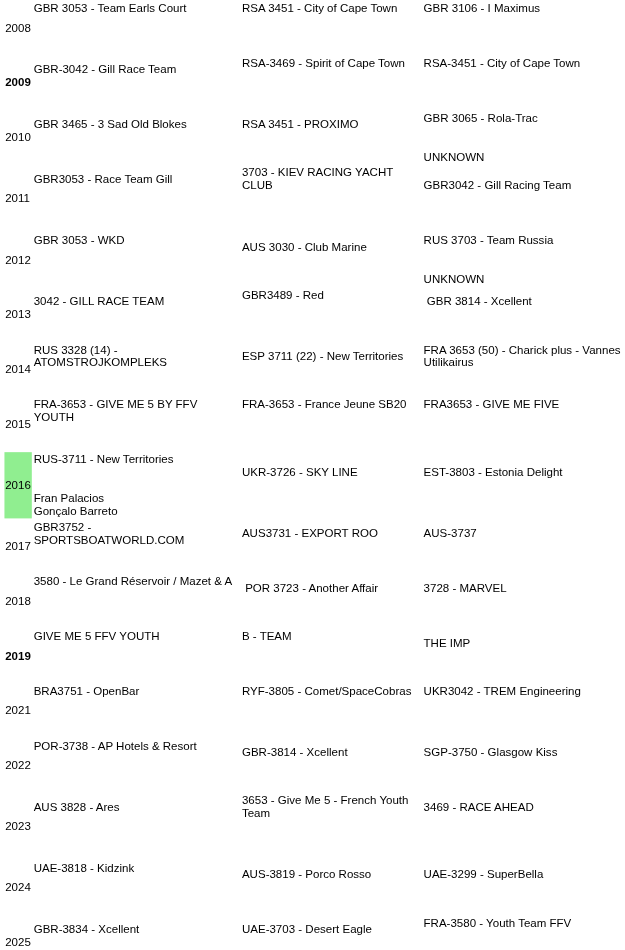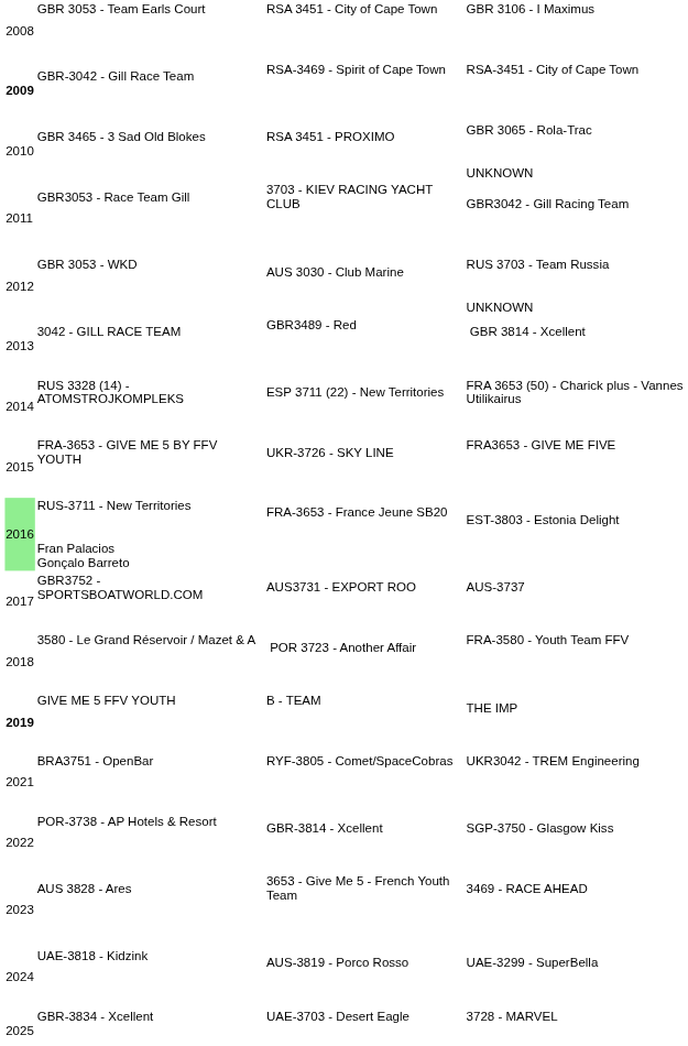 <table>
 <tr>
 <td>2008</td>
 <td>GBR 3053  - Team Earls Court<br><br><br><br></td>
 <td>RSA 3451  - City of Cape Town<br><br><br><br></td>
 <td>GBR 3106  - I Maximus<br><br><br><br></td>
 <td></td>
 </tr>
 <tr>
 <td><strong>2009</strong></td>
 <td>GBR-3042 - Gill Race Team<br><br><br></td>
 <td>RSA-3469 - Spirit of Cape Town<br><br><br><br></td>
 <td>RSA-3451 - City of Cape Town<br><br><br><br></td>
 <td></td>
 </tr>
 <tr>
 <td>2010</td>
 <td>GBR 3465 - 3 Sad Old Blokes<br><br><br></td>
 <td>RSA 3451 - PROXIMO<br><br><br></td>
 <td>GBR 3065 - Rola-Trac<br><br><br>UNKNOWN</td>
 <td></td>
 </tr>
 <tr>
 <td>2011</td>
 <td>GBR3053 - Race Team Gill<br><br><br><br></td>
 <td>3703 - KIEV RACING YACHT CLUB <br><br><br><br></td>
 <td>GBR3042 - Gill Racing Team<br><br><br></td>
 <td></td>
 </tr>
 <tr>
 <td>2012</td>
 <td>GBR 3053 - WKD<br><br><br><br></td>
 <td>AUS 3030 - Club Marine<br><br><br></td>
 <td>RUS 3703 - Team Russia<br><br><br>UNKNOWN</td>
 <td></td>
 </tr>
 <tr>
 <td>2013</td>
 <td>3042 - GILL RACE TEAM <br><br><br></td>
 <td>GBR3489 - Red<br><br><br><br></td>
 <td> GBR 3814 - Xcellent<br><br><br></td>
 <td></td>
 </tr>
 <tr>
 <td>2014</td>
 <td>RUS 3328 (14) - ATOMSTROJKOMPLEKS<br><br><br></td>
 <td>ESP 3711 (22) - New Territories<br><br><br></td>
 <td>FRA 3653 (50) - Charick plus - Vannes Utilikairus<br><br><br></td>
 <td></td>
 </tr>
 <tr>
 <td>2015</td>
 <td>FRA-3653 - GIVE ME 5 BY FFV YOUTH<br><br><br></td>
-<td>FRA-3653 - France Jeune SB20<br><br><br><br></td>
+<td>UKR-3726 - SKY LINE<br><br><br></td>
 <td>FRA3653 - GIVE ME FIVE<br><br><br><br></td>
 </tr>
 <tr>
 <td style="background: lightgreen;">2016</td>
 <td>RUS-3711 - New Territories<br><br><br>Fran Palacios<br>Gonçalo Barreto</td>
-<td>UKR-3726 - SKY LINE<br><br><br></td>
+<td>FRA-3653 - France Jeune SB20<br><br><br><br></td>
 <td>EST-3803 - Estonia Delight<br><br><br></td>
 <td></td>
 </tr>
 <tr>
 <td>2017</td>
 <td>GBR3752 - SPORTSBOATWORLD.COM<br><br><br></td>
 <td>AUS3731 - EXPORT ROO<br><br><br></td>
 <td>AUS-3737<br><br><br></td>
 <td></td>
 </tr>
 <tr>
 <td>2018</td>
 <td>3580 - Le Grand Réservoir / Mazet & A<br><br><br><br></td>
 <td> POR 3723 - Another Affair<br><br><br></td>
-<td>3728 - MARVEL<br><br><br></td>
+<td>FRA-3580 - Youth Team FFV<br><br><br><br></td>
 <td></td>
 </tr>
 <tr>
 <td><strong>2019</strong></td>
 <td>GIVE ME 5 FFV YOUTH <br><br><br><br></td>
 <td>B - TEAM <br><br><br><br></td>
 <td>THE IMP <br><br><br></td>
 </tr>
 <tr>
 <td>2021</td>
 <td>BRA3751 - OpenBar<br><br><br><br></td>
 <td>RYF-3805 - Comet/SpaceCobras<br><br><br><br></td>
 <td>UKR3042 - TREM Engineering<br><br><br><br></td>
 <td></td>
 </tr>
 <tr>
 <td>2022</td>
 <td>POR-3738 - AP Hotels & Resort<br><br><br><br></td>
 <td>GBR-3814 - Xcellent<br><br><br></td>
 <td>SGP-3750 - Glasgow Kiss<br><br><br></td>
 <td></td>
 </tr>
 <tr>
 <td>2023</td>
 <td>AUS 3828 - Ares<br><br><br><br></td>
 <td>3653 - Give Me 5 - French Youth Team<br><br><br><br></td>
 <td>3469 - RACE AHEAD <br><br><br><br></td>
 <td></td>
 </tr>
 <tr>
 <td>2024</td>
 <td>UAE-3818 - Kidzink <br><br><br><br></td>
 <td>AUS-3819 - Porco Rosso<br><br><br></td>
 <td>UAE-3299 - SuperBella <br><br><br></td>
 <td></td>
 </tr>
 <tr>
 <td>2025</td>
 <td>GBR-3834 - Xcellent<br><br><br></td>
 <td>UAE-3703 - Desert Eagle <br><br><br></td>
-<td>FRA-3580 - Youth Team FFV<br><br><br><br></td>
+<td>3728 - MARVEL<br><br><br></td>
 <td></td>
 </tr>
 </table>
